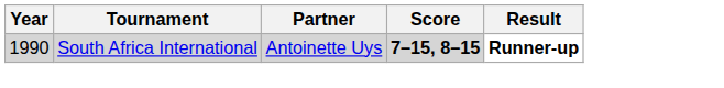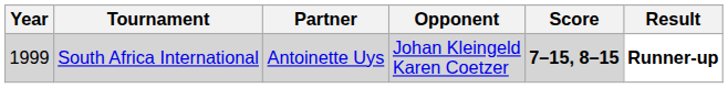 <table class="sortable wikitable" style="font-size: 90%;">
 <tr>
 <th>Year</th>
 <th>Tournament</th>
 <th>Partner</th>
+<th>Opponent</th>
 <th>Score</th>
 <th>Result</th>
 </tr>
 <tr style="background:#D5D5D5">
-<td align="center">1990</td>
+<td align="center">1999</td>
 <td align="left"><a href='#'>South Africa International</a></td>
 <td align="left"> <a href='#'>Antoinette Uys</a></td>
+<td align="left"> <a href='#'>Johan Kleingeld</a> <br>  <a href='#'>Karen Coetzer</a></td>
 <td align="left"><strong>7–15, 8–15</strong></td>
 <td style="text-align:left; background:white"> <strong>Runner-up</strong></td>
 </tr>
 </table>
